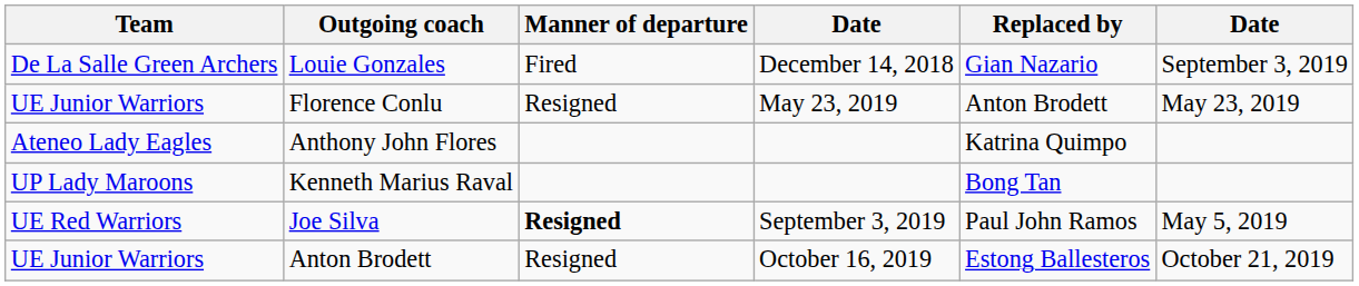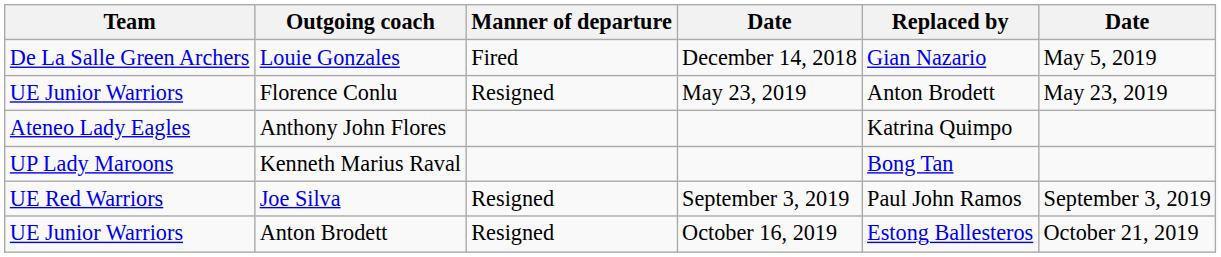 <table class=wikitable>
 <tr>
 <th>Team</th>
 <th>Outgoing coach</th>
 <th>Manner of departure</th>
 <th>Date</th>
 <th>Replaced by</th>
 <th>Date</th>
 </tr>
 <tr>
 <td><a href='#'>De La Salle Green Archers</a></td>
 <td><a href='#'>Louie Gonzales</a></td>
 <td>Fired</td>
 <td>December 14, 2018</td>
 <td><a href='#'>Gian Nazario</a></td>
-<td>September 3, 2019</td>
+<td>May 5, 2019</td>
 </tr>
 <tr>
 <td><a href='#'>UE Junior Warriors</a></td>
 <td>Florence Conlu</td>
 <td>Resigned</td>
 <td>May 23, 2019</td>
 <td>Anton Brodett</td>
 <td>May 23, 2019</td>
 </tr>
 <tr>
 <td><a href='#'>Ateneo Lady Eagles</a></td>
 <td>Anthony John Flores</td>
 <td></td>
 <td></td>
 <td>Katrina Quimpo</td>
 <td></td>
 </tr>
 <tr>
 <td><a href='#'>UP Lady Maroons</a></td>
 <td>Kenneth Marius Raval</td>
 <td></td>
 <td></td>
 <td><a href='#'>Bong Tan</a></td>
 <td></td>
 </tr>
 <tr>
 <td><a href='#'>UE Red Warriors</a></td>
 <td><a href='#'>Joe Silva</a></td>
-<td><strong>Resigned</strong></td>
+<td>Resigned</td>
 <td>September 3, 2019</td>
 <td>Paul John Ramos</td>
-<td>May 5, 2019</td>
+<td>September 3, 2019</td>
 </tr>
 <tr>
 <td><a href='#'>UE Junior Warriors</a></td>
 <td>Anton Brodett</td>
 <td>Resigned</td>
 <td>October 16, 2019</td>
 <td><a href='#'>Estong Ballesteros</a></td>
 <td>October 21, 2019</td>
 </tr>
 </table>
